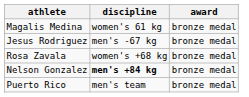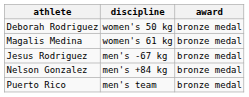 <table class="wikitable">
 <tr>
 <th>athlete</th>
 <th>discipline</th>
 <th>award</th>
+</tr>
+<tr>
+<td>Deborah Rodriguez</td>
+<td>women's 50 kg</td>
+<td>bronze medal</td>
 </tr>
 <tr>
 <td>Magalis Medina</td>
 <td>women's 61 kg</td>
 <td>bronze medal</td>
 </tr>
 <tr>
 <td>Jesus Rodriguez</td>
 <td>men's -67 kg</td>
 <td>bronze medal</td>
 </tr>
 <tr>
-<td>Rosa Zavala</td>
-<td>women's +68 kg</td>
-<td>bronze medal</td>
-</tr>
-<tr>
 <td>Nelson Gonzalez</td>
-<td><strong>men's +84 kg</strong></td>
+<td>men's +84 kg</td>
 <td>bronze medal</td>
 </tr>
 <tr>
 <td>Puerto Rico</td>
 <td>men's team</td>
 <td>bronze medal</td>
 </tr>
 </table>
